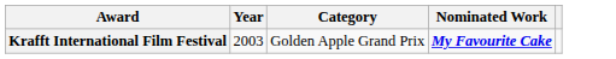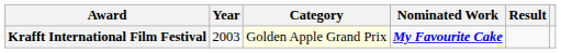 <table class="wikitable sortable plainrowheaders">
 <tr>
 <th scope="col">Award</th>
 <th scope="col">Year</th>
 <th scope="col">Category</th>
 <th scope="col">Nominated Work</th>
+<th scope="col">Result</th>
 <th class="unsortable" scope="col"></th>
 </tr>
 <tr>
 <th scope="row">Krafft International Film Festival</th>
 <td>2003</td>
-<td>Golden Apple Grand Prix</td>
+<td style="background: lightyellow;">Golden Apple Grand Prix</td>
 <td><strong><em><a href='#'>My Favourite Cake</a></em></strong></td>
+<td></td>
 <td></td>
 </tr>
 </table>
